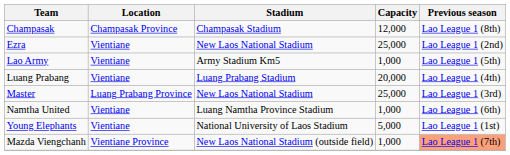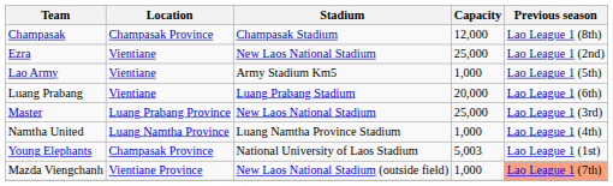 <table class="wikitable sortable">
 <tr>
 <th>Team</th>
 <th>Location</th>
 <th>Stadium</th>
 <th>Capacity</th>
 <th>Previous season</th>
 </tr>
 <tr>
 <td><a href='#'>Champasak</a></td>
 <td><a href='#'>Champasak Province</a></td>
 <td><a href='#'>Champasak Stadium</a></td>
 <td>12,000</td>
 <td><a href='#'>Lao League 1</a> (8th)</td>
 </tr>
 <tr>
 <td><a href='#'>Ezra</a></td>
 <td><a href='#'>Vientiane</a></td>
 <td><a href='#'>New Laos National Stadium</a></td>
 <td>25,000</td>
 <td><a href='#'>Lao League 1</a> (2nd)</td>
 </tr>
 <tr>
 <td><a href='#'>Lao Army</a></td>
 <td><a href='#'>Vientiane</a></td>
 <td>Army Stadium Km5</td>
 <td>1,000</td>
 <td><a href='#'>Lao League 1</a> (5th)</td>
 </tr>
 <tr>
 <td>Luang Prabang</td>
 <td><a href='#'>Vientiane</a></td>
 <td><a href='#'>Luang Prabang Stadium</a></td>
 <td>20,000</td>
-<td><a href='#'>Lao League 1</a> (4th)</td>
+<td><a href='#'>Lao League 1</a> (6th)</td>
 </tr>
 <tr>
 <td><a href='#'>Master</a></td>
 <td><a href='#'>Luang Prabang Province</a></td>
 <td><a href='#'>New Laos National Stadium</a></td>
 <td>25,000</td>
 <td><a href='#'>Lao League 1</a> (3rd)</td>
 </tr>
 <tr>
 <td>Namtha United</td>
-<td><a href='#'>Vientiane</a></td>
+<td><a href='#'>Luang Namtha Province</a></td>
 <td>Luang Namtha Province Stadium</td>
 <td>1,000</td>
-<td><a href='#'>Lao League 1</a> (6th)</td>
+<td><a href='#'>Lao League 1</a> (4th)</td>
 </tr>
 <tr>
 <td><a href='#'>Young Elephants</a></td>
-<td><a href='#'>Vientiane</a></td>
+<td><a href='#'>Champasak Province</a></td>
 <td>National University of Laos Stadium</td>
-<td>5,000</td>
+<td>5,003</td>
 <td><a href='#'>Lao League 1</a> (1st)</td>
 </tr>
 <tr>
 <td>Mazda Viengchanh</td>
 <td><a href='#'>Vientiane Province</a></td>
 <td><a href='#'>New Laos National Stadium</a> (outside field)</td>
 <td>1,000</td>
 <td style="background: lightsalmon;"><a href='#'>Lao League 1</a> (7th)</td>
 </tr>
 <tr>
 </tr>
 </table>
